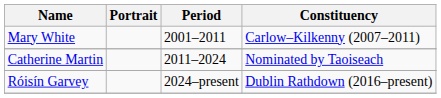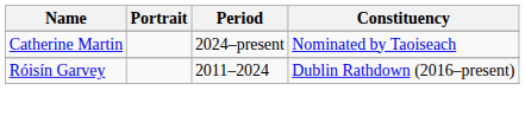 <table class="wikitable">
 <tr>
 <th>Name</th>
 <th>Portrait</th>
 <th>Period</th>
 <th>Constituency</th>
 </tr>
 <tr>
-<td><a href='#'>Mary White</a></td>
-<td></td>
-<td>2001–2011</td>
-<td><a href='#'>Carlow–Kilkenny</a> (2007–2011)</td>
-</tr>
-<tr>
 </tr>
 <tr>
 <td><a href='#'>Catherine Martin</a></td>
 <td></td>
-<td>2011–2024</td>
+<td>2024–present</td>
 <td><a href='#'>Nominated by Taoiseach</a></td>
 </tr>
 <tr>
 </tr>
 <tr>
 <td><a href='#'>Róisín Garvey</a></td>
 <td></td>
-<td>2024–present</td>
+<td>2011–2024</td>
 <td><a href='#'>Dublin Rathdown</a> (2016–present)</td>
 </tr>
 <tr>
 </tr>
 </table>
